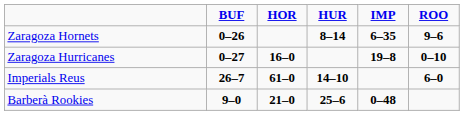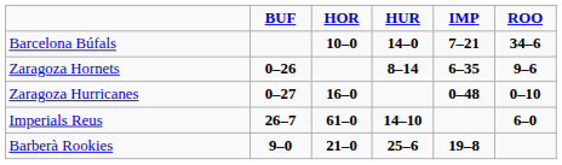 <table style="font-size: 90%; text-align: center" class="wikitable">
 <tr>
 <td width=220></td>
 <td width=50><strong><a href='#'>BUF</a></strong></td>
 <td width=50><strong><a href='#'>HOR</a></strong></td>
 <td width=50><strong><a href='#'>HUR</a></strong></td>
 <td width=50><strong><a href='#'>IMP</a></strong></td>
 <td width=50><strong><a href='#'>ROO</a></strong></td>
+</tr>
+<tr>
+<td align=left><a href='#'>Barcelona Búfals</a></td>
+<td></td>
+<td><strong>10–0</strong></td>
+<td><strong>14–0</strong></td>
+<td><strong>7–21</strong></td>
+<td><strong>34–6</strong></td>
 </tr>
 <tr>
 <td align=left><a href='#'>Zaragoza Hornets</a></td>
 <td><strong>0–26</strong></td>
 <td></td>
 <td><strong>8–14</strong></td>
 <td><strong>6–35</strong></td>
 <td><strong>9–6</strong></td>
 </tr>
 <tr>
 <td align=left><a href='#'>Zaragoza Hurricanes</a></td>
 <td><strong>0–27</strong></td>
 <td><strong>16–0</strong></td>
 <td></td>
-<td><strong>19–8</strong></td>
+<td><strong>0–48</strong></td>
 <td><strong>0–10</strong></td>
 </tr>
 <tr>
 <td align=left><a href='#'>Imperials Reus</a></td>
 <td><strong>26–7</strong></td>
 <td><strong>61–0</strong></td>
 <td><strong>14–10</strong></td>
 <td></td>
 <td><strong>6–0</strong></td>
 </tr>
 <tr>
 <td align=left><a href='#'>Barberà Rookies</a></td>
 <td><strong>9–0</strong></td>
 <td><strong>21–0</strong></td>
 <td><strong>25–6</strong></td>
-<td><strong>0–48</strong></td>
+<td><strong>19–8</strong></td>
 <td></td>
 </tr>
 </table>
